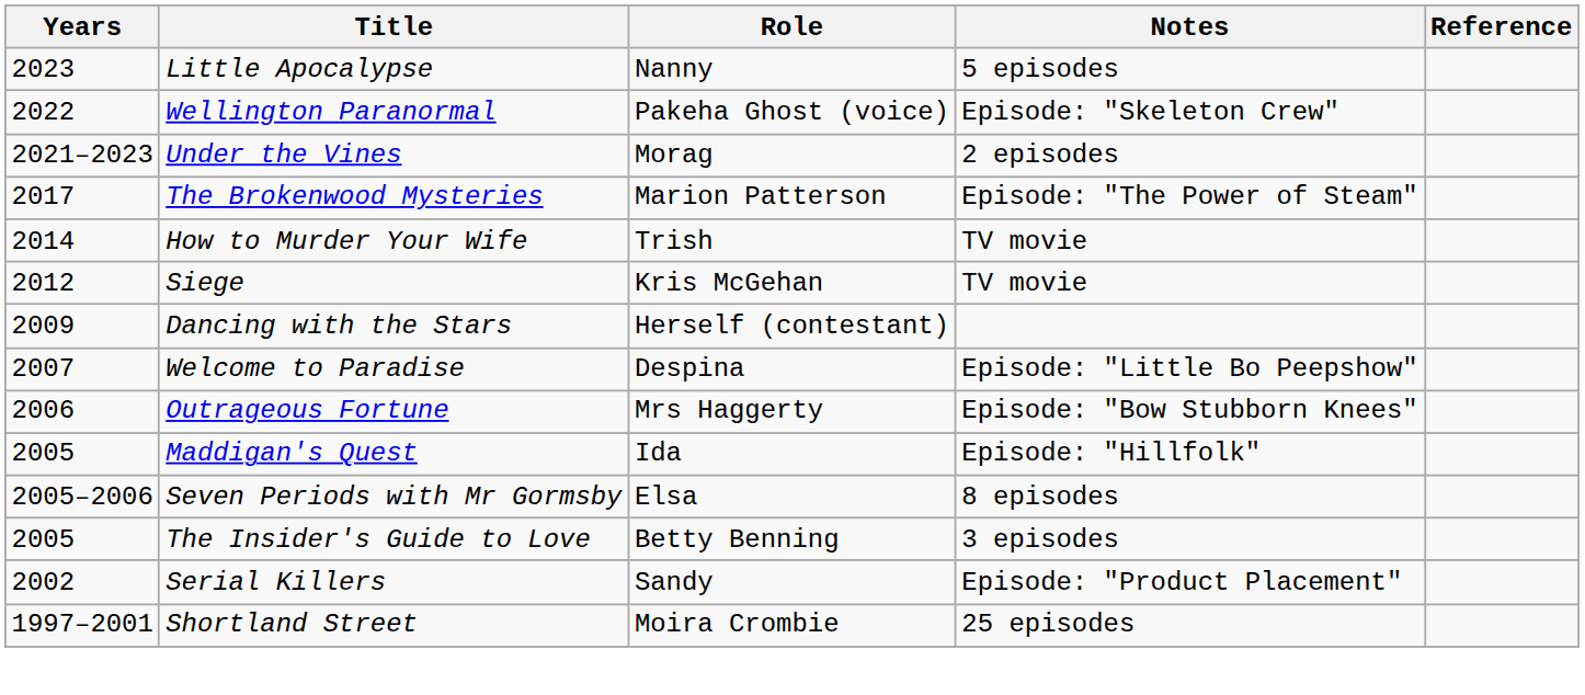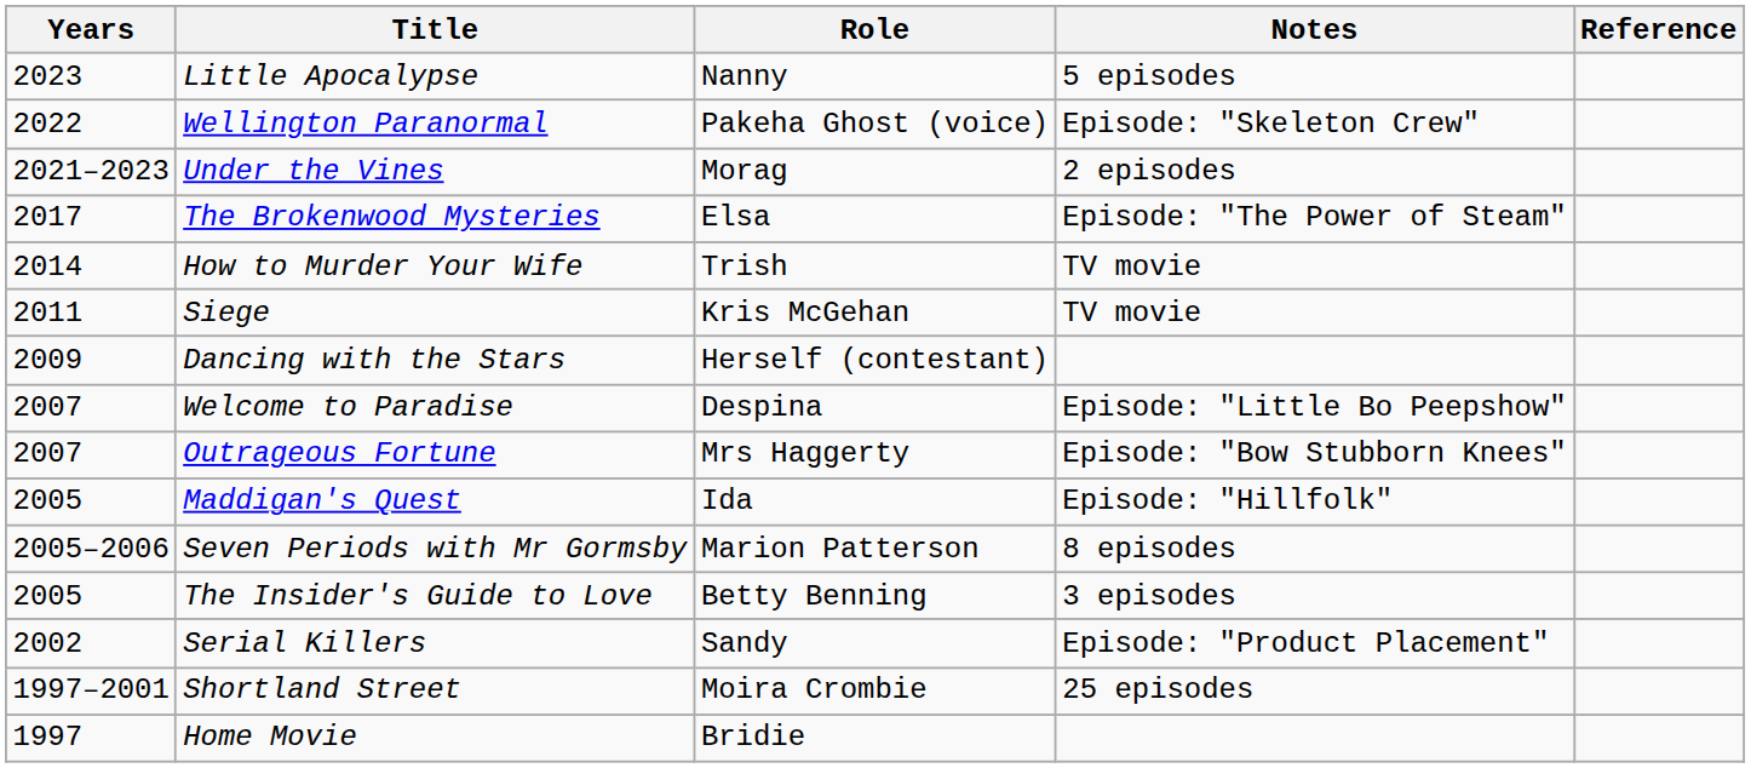 <table class="wikitable">
 <tr>
 <th>Years</th>
 <th>Title</th>
 <th>Role</th>
 <th>Notes</th>
 <th>Reference</th>
 </tr>
 <tr>
 <td>2023</td>
 <td><em>Little Apocalypse</em></td>
 <td>Nanny</td>
 <td>5 episodes</td>
 <td></td>
 </tr>
 <tr>
 <td>2022</td>
 <td><em><a href='#'>Wellington Paranormal</a></em></td>
 <td>Pakeha Ghost (voice)</td>
 <td>Episode: "Skeleton Crew"</td>
 <td></td>
 </tr>
 <tr>
 <td>2021–2023</td>
 <td><em><a href='#'>Under the Vines</a></em></td>
 <td>Morag</td>
 <td>2 episodes</td>
 <td></td>
 </tr>
 <tr>
 <td>2017</td>
 <td><em><a href='#'>The Brokenwood Mysteries</a></em></td>
-<td>Marion Patterson</td>
+<td>Elsa</td>
 <td>Episode: "The Power of Steam"</td>
 <td></td>
 </tr>
 <tr>
 <td>2014</td>
 <td><em>How to Murder Your Wife</em></td>
 <td>Trish</td>
 <td>TV movie</td>
 <td></td>
 </tr>
 <tr>
-<td>2012</td>
+<td>2011</td>
 <td><em>Siege</em></td>
 <td>Kris McGehan</td>
 <td>TV movie</td>
 <td></td>
 </tr>
 <tr>
 <td>2009</td>
 <td><em>Dancing with the Stars</em></td>
 <td>Herself (contestant)</td>
 <td></td>
 <td></td>
 </tr>
 <tr>
 <td>2007</td>
 <td><em>Welcome to Paradise</em></td>
 <td>Despina</td>
 <td>Episode: "Little Bo Peepshow"</td>
 <td></td>
 </tr>
 <tr>
-<td>2006</td>
+<td>2007</td>
 <td><em><a href='#'>Outrageous Fortune</a></em></td>
 <td>Mrs Haggerty</td>
 <td>Episode: "Bow Stubborn Knees"</td>
 <td></td>
 </tr>
 <tr>
 <td>2005</td>
 <td><em><a href='#'>Maddigan's Quest</a></em></td>
 <td>Ida</td>
 <td>Episode: "Hillfolk"</td>
 <td></td>
 </tr>
 <tr>
 <td>2005–2006</td>
 <td><em>Seven Periods with Mr Gormsby</em></td>
-<td>Elsa</td>
+<td>Marion Patterson</td>
 <td>8 episodes</td>
 <td></td>
 </tr>
 <tr>
 <td>2005</td>
 <td><em>The Insider's Guide to Love</em></td>
 <td>Betty Benning</td>
 <td>3 episodes</td>
 <td></td>
 </tr>
 <tr>
 <td>2002</td>
 <td><em>Serial Killers</em></td>
 <td>Sandy</td>
 <td>Episode: "Product Placement"</td>
 <td></td>
 </tr>
 <tr>
 <td>1997–2001</td>
 <td><em>Shortland Street</em></td>
 <td>Moira Crombie</td>
 <td>25 episodes</td>
 <td></td>
 </tr>
+<tr>
+<td>1997</td>
+<td><em>Home Movie</em></td>
+<td>Bridie</td>
+<td></td>
+<td></td>
+</tr>
 </table>
